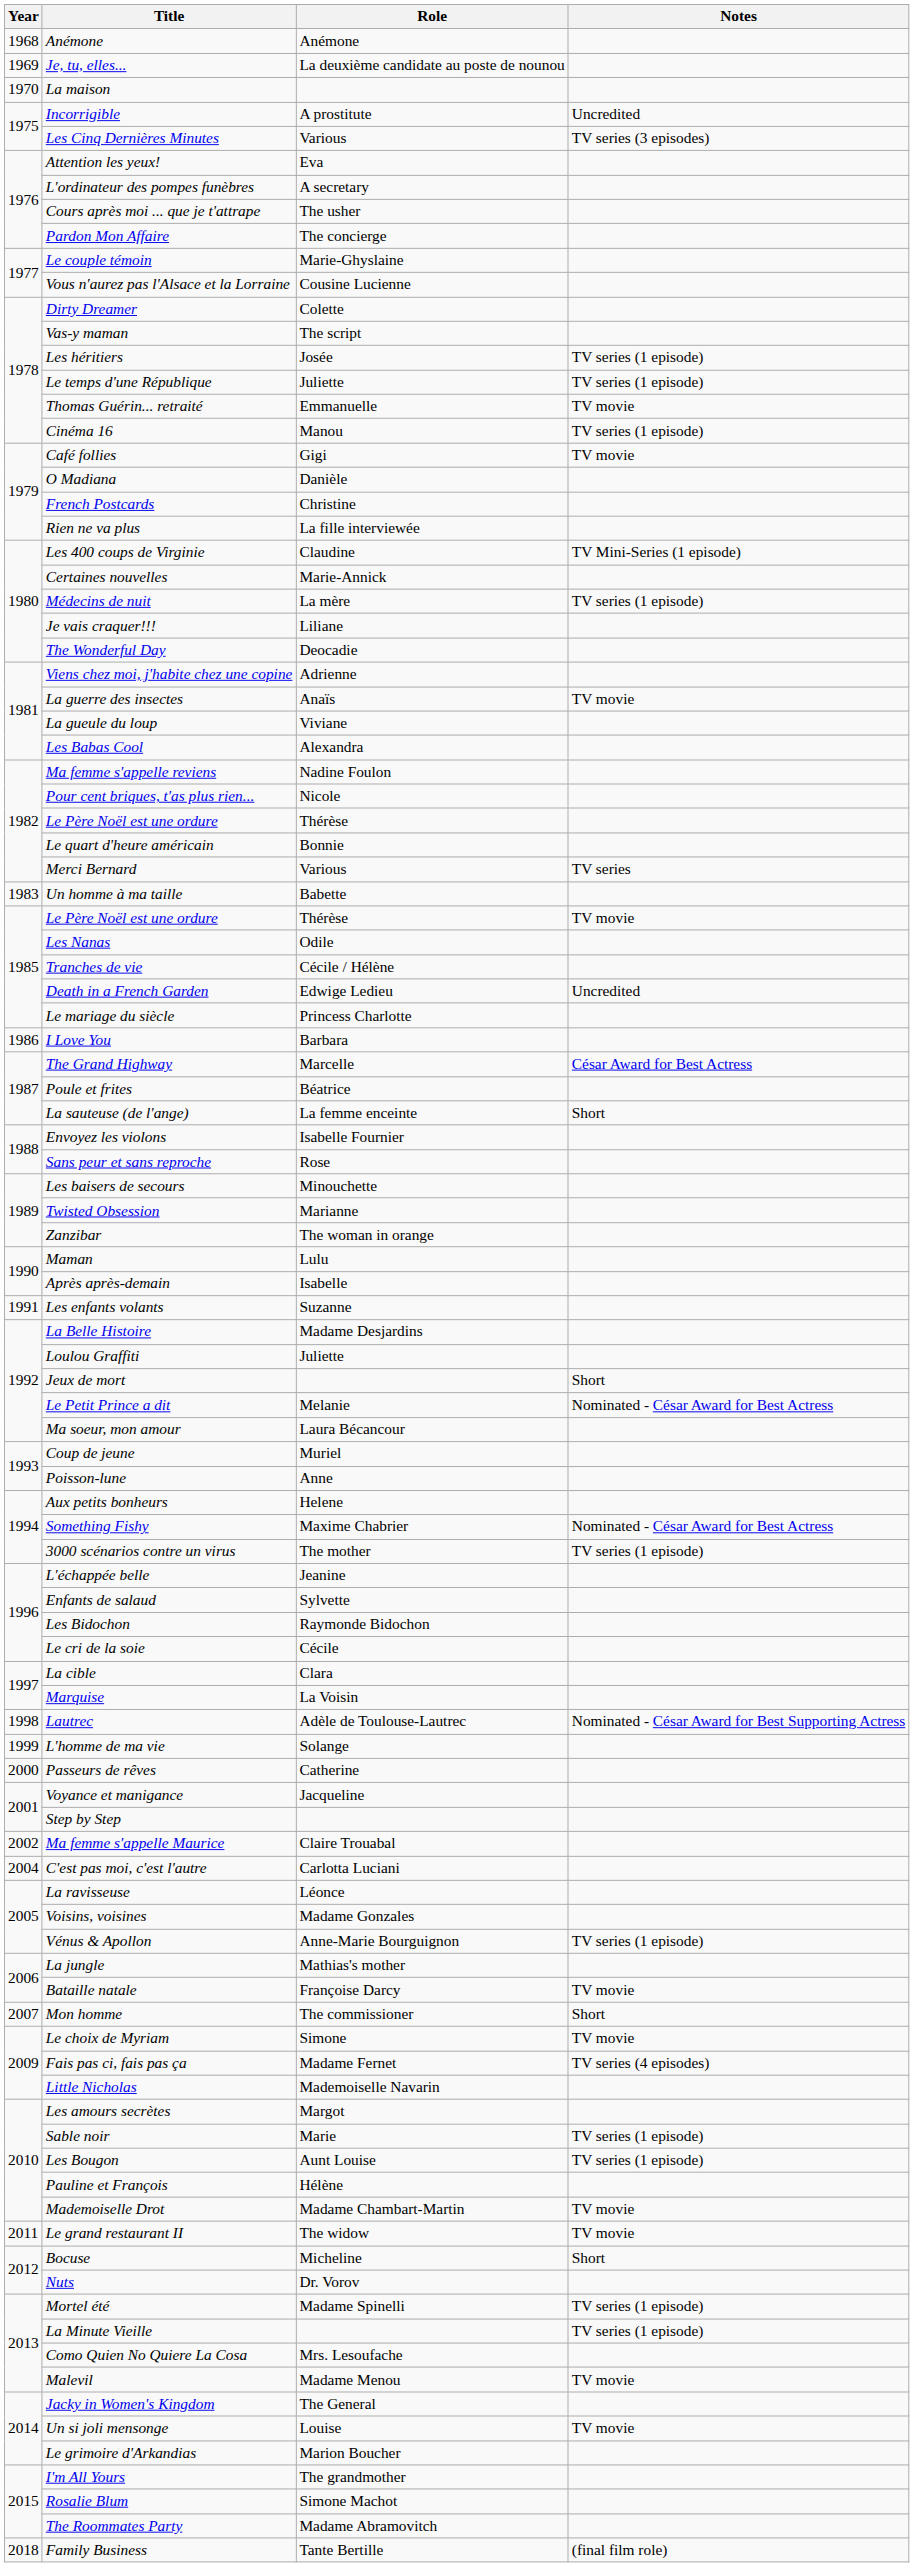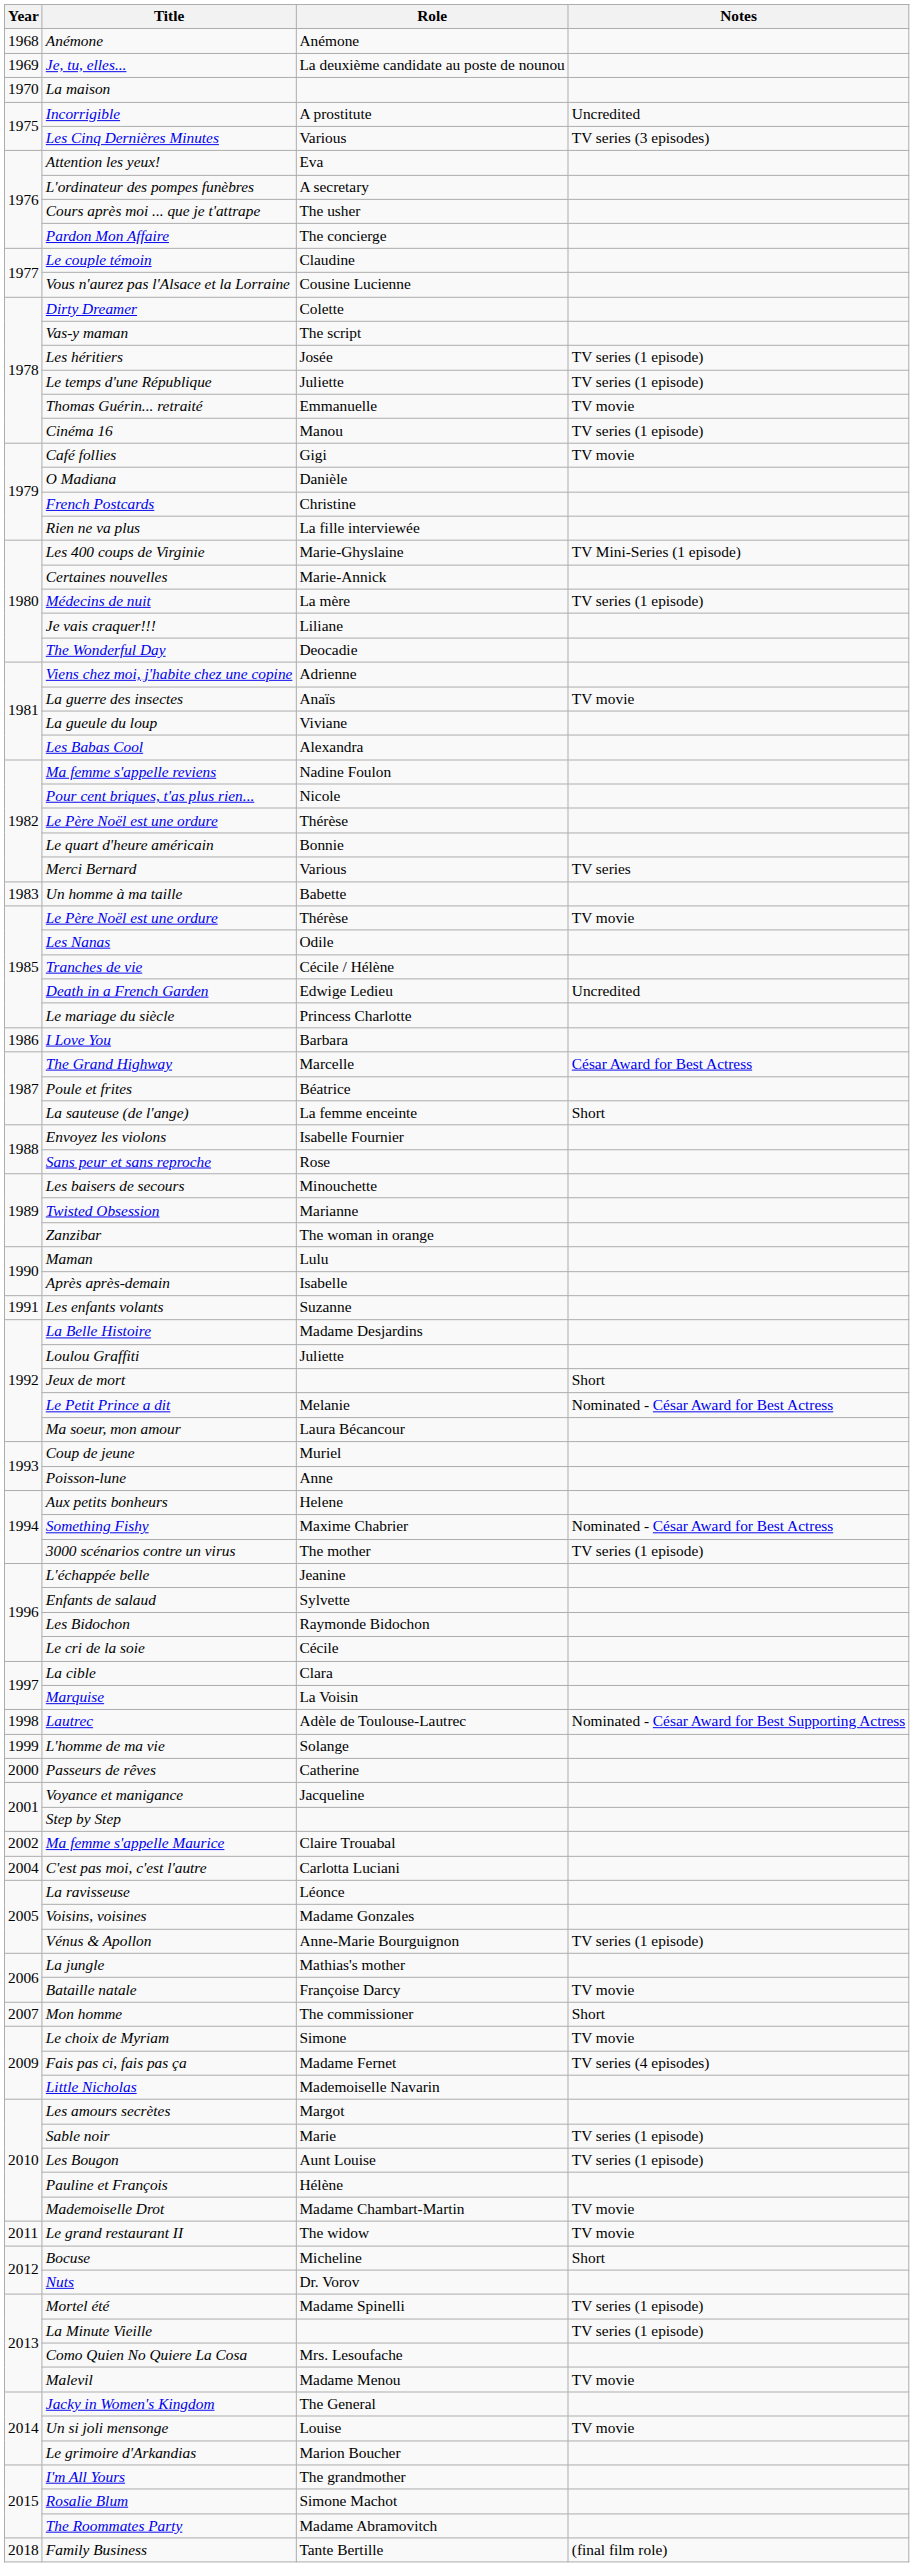 <table class="wikitable sortable">
 <tr>
 <th>Year</th>
 <th>Title</th>
 <th>Role</th>
 <th class="unsortable">Notes</th>
 </tr>
 <tr>
 <td rowspan=1>1968</td>
 <td><em>Anémone</em></td>
 <td>Anémone</td>
 <td></td>
 </tr>
 <tr>
 <td rowspan=1>1969</td>
 <td><em><a href='#'>Je, tu, elles...</a></em></td>
 <td>La deuxième candidate au poste de nounou</td>
 <td></td>
 </tr>
 <tr>
 <td rowspan=1>1970</td>
 <td><em>La maison</em></td>
 <td></td>
 <td></td>
 </tr>
 <tr>
 <td rowspan=2>1975</td>
 <td><em><a href='#'>Incorrigible</a></em></td>
 <td>A prostitute</td>
 <td>Uncredited</td>
 </tr>
 <tr>
 <td><em><a href='#'>Les Cinq Dernières Minutes</a></em></td>
 <td>Various</td>
 <td>TV series (3 episodes)</td>
 </tr>
 <tr>
 <td rowspan=4>1976</td>
 <td><em>Attention les yeux!</em></td>
 <td>Eva</td>
 <td></td>
 </tr>
 <tr>
 <td><em>L'ordinateur des pompes funèbres</em></td>
 <td>A secretary</td>
 <td></td>
 </tr>
 <tr>
 <td><em>Cours après moi ... que je t'attrape</em></td>
 <td>The usher</td>
 <td></td>
 </tr>
 <tr>
 <td><em><a href='#'>Pardon Mon Affaire</a></em></td>
 <td>The concierge</td>
 <td></td>
 </tr>
 <tr>
 <td rowspan=2>1977</td>
 <td><em><a href='#'>Le couple témoin</a></em></td>
-<td>Marie-Ghyslaine</td>
+<td>Claudine</td>
 <td></td>
 </tr>
 <tr>
 <td><em>Vous n'aurez pas l'Alsace et la Lorraine</em></td>
 <td>Cousine Lucienne</td>
 <td></td>
 </tr>
 <tr>
 <td rowspan=6>1978</td>
 <td><em><a href='#'>Dirty Dreamer</a></em></td>
 <td>Colette</td>
 <td></td>
 </tr>
 <tr>
 <td><em>Vas-y maman</em></td>
 <td>The script</td>
 <td></td>
 </tr>
 <tr>
 <td><em>Les héritiers</em></td>
 <td>Josée</td>
 <td>TV series (1 episode)</td>
 </tr>
 <tr>
 <td><em>Le temps d'une République</em></td>
 <td>Juliette</td>
 <td>TV series (1 episode)</td>
 </tr>
 <tr>
 <td><em>Thomas Guérin... retraité</em></td>
 <td>Emmanuelle</td>
 <td>TV movie</td>
 </tr>
 <tr>
 <td><em>Cinéma 16</em></td>
 <td>Manou</td>
 <td>TV series (1 episode)</td>
 </tr>
 <tr>
 <td rowspan=4>1979</td>
 <td><em>Café follies</em></td>
 <td>Gigi</td>
 <td>TV movie</td>
 </tr>
 <tr>
 <td><em>O Madiana</em></td>
 <td>Danièle</td>
 <td></td>
 </tr>
 <tr>
 <td><em><a href='#'>French Postcards</a></em></td>
 <td>Christine</td>
 <td></td>
 </tr>
 <tr>
 <td><em>Rien ne va plus</em></td>
 <td>La fille interviewée</td>
 <td></td>
 </tr>
 <tr>
 <td rowspan=5>1980</td>
 <td><em>Les 400 coups de Virginie</em></td>
-<td>Claudine</td>
+<td>Marie-Ghyslaine</td>
 <td>TV Mini-Series (1 episode)</td>
 </tr>
 <tr>
 <td><em>Certaines nouvelles</em></td>
 <td>Marie-Annick</td>
 <td></td>
 </tr>
 <tr>
 <td><em><a href='#'>Médecins de nuit</a></em></td>
 <td>La mère</td>
 <td>TV series (1 episode)</td>
 </tr>
 <tr>
 <td><em>Je vais craquer!!!</em></td>
 <td>Liliane</td>
 <td></td>
 </tr>
 <tr>
 <td><em><a href='#'>The Wonderful Day</a></em></td>
 <td>Deocadie</td>
 <td></td>
 </tr>
 <tr>
 <td rowspan=4>1981</td>
 <td><em><a href='#'>Viens chez moi, j'habite chez une copine</a></em></td>
 <td>Adrienne</td>
 <td></td>
 </tr>
 <tr>
 <td><em>La guerre des insectes</em></td>
 <td>Anaïs</td>
 <td>TV movie</td>
 </tr>
 <tr>
 <td><em>La gueule du loup</em></td>
 <td>Viviane</td>
 <td></td>
 </tr>
 <tr>
 <td><em><a href='#'>Les Babas Cool</a></em></td>
 <td>Alexandra</td>
 <td></td>
 </tr>
 <tr>
 <td rowspan=5>1982</td>
 <td><em><a href='#'>Ma femme s'appelle reviens</a></em></td>
 <td>Nadine Foulon</td>
 <td></td>
 </tr>
 <tr>
 <td><em><a href='#'>Pour cent briques, t'as plus rien...</a></em></td>
 <td>Nicole</td>
 <td></td>
 </tr>
 <tr>
 <td><em><a href='#'>Le Père Noël est une ordure</a></em></td>
 <td>Thérèse</td>
 <td></td>
 </tr>
 <tr>
 <td><em>Le quart d'heure américain</em></td>
 <td>Bonnie</td>
 <td></td>
 </tr>
 <tr>
 <td><em>Merci Bernard</em></td>
 <td>Various</td>
 <td>TV series</td>
 </tr>
 <tr>
 <td rowspan=1>1983</td>
 <td><em>Un homme à ma taille</em></td>
 <td>Babette</td>
 <td></td>
 </tr>
 <tr>
 <td rowspan=5>1985</td>
 <td><em><a href='#'>Le Père Noël est une ordure</a></em></td>
 <td>Thérèse</td>
 <td>TV movie</td>
 </tr>
 <tr>
 <td><em><a href='#'>Les Nanas</a></em></td>
 <td>Odile</td>
 <td></td>
 </tr>
 <tr>
 <td><em><a href='#'>Tranches de vie</a></em></td>
 <td>Cécile / Hélène</td>
 <td></td>
 </tr>
 <tr>
 <td><em><a href='#'>Death in a French Garden</a></em></td>
 <td>Edwige Ledieu</td>
 <td>Uncredited</td>
 </tr>
 <tr>
 <td><em>Le mariage du siècle</em></td>
 <td>Princess Charlotte</td>
 <td></td>
 </tr>
 <tr>
 <td rowspan=1>1986</td>
 <td><em><a href='#'>I Love You</a></em></td>
 <td>Barbara</td>
 <td></td>
 </tr>
 <tr>
 <td rowspan=3>1987</td>
 <td><em><a href='#'>The Grand Highway</a></em></td>
 <td>Marcelle</td>
 <td><a href='#'>César Award for Best Actress</a></td>
 </tr>
 <tr>
 <td><em>Poule et frites</em></td>
 <td>Béatrice</td>
 <td></td>
 </tr>
 <tr>
 <td><em>La sauteuse (de l'ange)</em></td>
 <td>La femme enceinte</td>
 <td>Short</td>
 </tr>
 <tr>
 <td rowspan=2>1988</td>
 <td><em>Envoyez les violons</em></td>
 <td>Isabelle Fournier</td>
 <td></td>
 </tr>
 <tr>
 <td><em><a href='#'>Sans peur et sans reproche</a></em></td>
 <td>Rose</td>
 <td></td>
 </tr>
 <tr>
 <td rowspan=3>1989</td>
 <td><em>Les baisers de secours</em></td>
 <td>Minouchette</td>
 <td></td>
 </tr>
 <tr>
 <td><em><a href='#'>Twisted Obsession</a></em></td>
 <td>Marianne</td>
 <td></td>
 </tr>
 <tr>
 <td><em>Zanzibar</em></td>
 <td>The woman in orange</td>
 <td></td>
 </tr>
 <tr>
 <td rowspan=2>1990</td>
 <td><em>Maman</em></td>
 <td>Lulu</td>
 <td></td>
 </tr>
 <tr>
 <td><em>Après après-demain</em></td>
 <td>Isabelle</td>
 <td></td>
 </tr>
 <tr>
 <td rowspan=1>1991</td>
 <td><em>Les enfants volants</em></td>
 <td>Suzanne</td>
 <td></td>
 </tr>
 <tr>
 <td rowspan=5>1992</td>
 <td><em><a href='#'>La Belle Histoire</a></em></td>
 <td>Madame Desjardins</td>
 <td></td>
 </tr>
 <tr>
 <td><em>Loulou Graffiti</em></td>
 <td>Juliette</td>
 <td></td>
 </tr>
 <tr>
 <td><em>Jeux de mort</em></td>
 <td></td>
 <td>Short</td>
 </tr>
 <tr>
 <td><em><a href='#'>Le Petit Prince a dit</a></em></td>
 <td>Melanie</td>
 <td>Nominated - <a href='#'>César Award for Best Actress</a></td>
 </tr>
 <tr>
 <td><em>Ma soeur, mon amour</em></td>
 <td>Laura Bécancour</td>
 <td></td>
 </tr>
 <tr>
 <td rowspan=2>1993</td>
 <td><em>Coup de jeune</em></td>
 <td>Muriel</td>
 <td></td>
 </tr>
 <tr>
 <td><em>Poisson-lune</em></td>
 <td>Anne</td>
 <td></td>
 </tr>
 <tr>
 <td rowspan=3>1994</td>
 <td><em>Aux petits bonheurs</em></td>
 <td>Helene</td>
 <td></td>
 </tr>
 <tr>
 <td><em><a href='#'>Something Fishy</a></em></td>
 <td>Maxime Chabrier</td>
 <td>Nominated - <a href='#'>César Award for Best Actress</a></td>
 </tr>
 <tr>
 <td><em>3000 scénarios contre un virus</em></td>
 <td>The mother</td>
 <td>TV series (1 episode)</td>
 </tr>
 <tr>
 <td rowspan=4>1996</td>
 <td><em>L'échappée belle</em></td>
 <td>Jeanine</td>
 <td></td>
 </tr>
 <tr>
 <td><em>Enfants de salaud</em></td>
 <td>Sylvette</td>
 <td></td>
 </tr>
 <tr>
 <td><em>Les Bidochon</em></td>
 <td>Raymonde Bidochon</td>
 <td></td>
 </tr>
 <tr>
 <td><em>Le cri de la soie</em></td>
 <td>Cécile</td>
 <td></td>
 </tr>
 <tr>
 <td rowspan=2>1997</td>
 <td><em>La cible</em></td>
 <td>Clara</td>
 <td></td>
 </tr>
 <tr>
 <td><em><a href='#'>Marquise</a></em></td>
 <td>La Voisin</td>
 <td></td>
 </tr>
 <tr>
 <td rowspan=1>1998</td>
 <td><em><a href='#'>Lautrec</a></em></td>
 <td>Adèle de Toulouse-Lautrec</td>
 <td>Nominated - <a href='#'>César Award for Best Supporting Actress</a></td>
 </tr>
 <tr>
 <td rowspan=1>1999</td>
 <td><em>L'homme de ma vie</em></td>
 <td>Solange</td>
 <td></td>
 </tr>
 <tr>
 <td rowspan=1>2000</td>
 <td><em>Passeurs de rêves</em></td>
 <td>Catherine</td>
 <td></td>
 </tr>
 <tr>
 <td rowspan=2>2001</td>
 <td><em>Voyance et manigance</em></td>
 <td>Jacqueline</td>
 <td></td>
 </tr>
 <tr>
 <td><em>Step by Step</em></td>
 <td></td>
 <td></td>
 </tr>
 <tr>
 <td rowspan=1>2002</td>
 <td><em><a href='#'>Ma femme s'appelle Maurice</a></em></td>
 <td>Claire Trouabal</td>
 <td></td>
 </tr>
 <tr>
 <td rowspan=1>2004</td>
 <td><em>C'est pas moi, c'est l'autre</em></td>
 <td>Carlotta Luciani</td>
 <td></td>
 </tr>
 <tr>
 <td rowspan=3>2005</td>
 <td><em>La ravisseuse</em></td>
 <td>Léonce</td>
 <td></td>
 </tr>
 <tr>
 <td><em>Voisins, voisines</em></td>
 <td>Madame Gonzales</td>
 <td></td>
 </tr>
 <tr>
 <td><em>Vénus & Apollon</em></td>
 <td>Anne-Marie Bourguignon</td>
 <td>TV series (1 episode)</td>
 </tr>
 <tr>
 <td rowspan=2>2006</td>
 <td><em>La jungle</em></td>
 <td>Mathias's mother</td>
 <td></td>
 </tr>
 <tr>
 <td><em>Bataille natale</em></td>
 <td>Françoise Darcy</td>
 <td>TV movie</td>
 </tr>
 <tr>
 <td rowspan=1>2007</td>
 <td><em>Mon homme</em></td>
 <td>The commissioner</td>
 <td>Short</td>
 </tr>
 <tr>
 <td rowspan=3>2009</td>
 <td><em>Le choix de Myriam</em></td>
 <td>Simone</td>
 <td>TV movie</td>
 </tr>
 <tr>
 <td><em>Fais pas ci, fais pas ça</em></td>
 <td>Madame Fernet</td>
 <td>TV series (4 episodes)</td>
 </tr>
 <tr>
 <td><em><a href='#'>Little Nicholas</a></em></td>
 <td>Mademoiselle Navarin</td>
 <td></td>
 </tr>
 <tr>
 <td rowspan=5>2010</td>
 <td><em>Les amours secrètes</em></td>
 <td>Margot</td>
 <td></td>
 </tr>
 <tr>
 <td><em>Sable noir</em></td>
 <td>Marie</td>
 <td>TV series (1 episode)</td>
 </tr>
 <tr>
 <td><em>Les Bougon</em></td>
 <td>Aunt Louise</td>
 <td>TV series (1 episode)</td>
 </tr>
 <tr>
 <td><em>Pauline et François</em></td>
 <td>Hélène</td>
 <td></td>
 </tr>
 <tr>
 <td><em>Mademoiselle Drot</em></td>
 <td>Madame Chambart-Martin</td>
 <td>TV movie</td>
 </tr>
 <tr>
 <td rowspan=1>2011</td>
 <td><em>Le grand restaurant II</em></td>
 <td>The widow</td>
 <td>TV movie</td>
 </tr>
 <tr>
 <td rowspan=2>2012</td>
 <td><em>Bocuse</em></td>
 <td>Micheline</td>
 <td>Short</td>
 </tr>
 <tr>
 <td><em><a href='#'>Nuts</a></em></td>
 <td>Dr. Vorov</td>
 <td></td>
 </tr>
 <tr>
 <td rowspan=4>2013</td>
 <td><em>Mortel été</em></td>
 <td>Madame Spinelli</td>
 <td>TV series (1 episode)</td>
 </tr>
 <tr>
 <td><em>La Minute Vieille</em></td>
 <td></td>
 <td>TV series (1 episode)</td>
 </tr>
 <tr>
 <td><em>Como Quien No Quiere La Cosa</em></td>
 <td>Mrs. Lesoufache</td>
 <td></td>
 </tr>
 <tr>
 <td><em>Malevil</em></td>
 <td>Madame Menou</td>
 <td>TV movie</td>
 </tr>
 <tr>
 <td rowspan=3>2014</td>
 <td><em><a href='#'>Jacky in Women's Kingdom</a></em></td>
 <td>The General</td>
 <td></td>
 </tr>
 <tr>
 <td><em>Un si joli mensonge</em></td>
 <td>Louise</td>
 <td>TV movie</td>
 </tr>
 <tr>
 <td><em>Le grimoire d'Arkandias</em></td>
 <td>Marion Boucher</td>
 <td></td>
 </tr>
 <tr>
 <td rowspan=3>2015</td>
 <td><em><a href='#'>I'm All Yours</a></em></td>
 <td>The grandmother</td>
 <td></td>
 </tr>
 <tr>
 <td><em><a href='#'>Rosalie Blum</a></em></td>
 <td>Simone Machot</td>
 <td></td>
 </tr>
 <tr>
 <td><em><a href='#'>The Roommates Party</a></em></td>
 <td>Madame Abramovitch</td>
 <td></td>
 </tr>
 <tr>
 <td rowspan=1>2018</td>
 <td><em>Family Business</em></td>
 <td>Tante Bertille</td>
 <td>(final film role)</td>
 </tr>
 </table>
